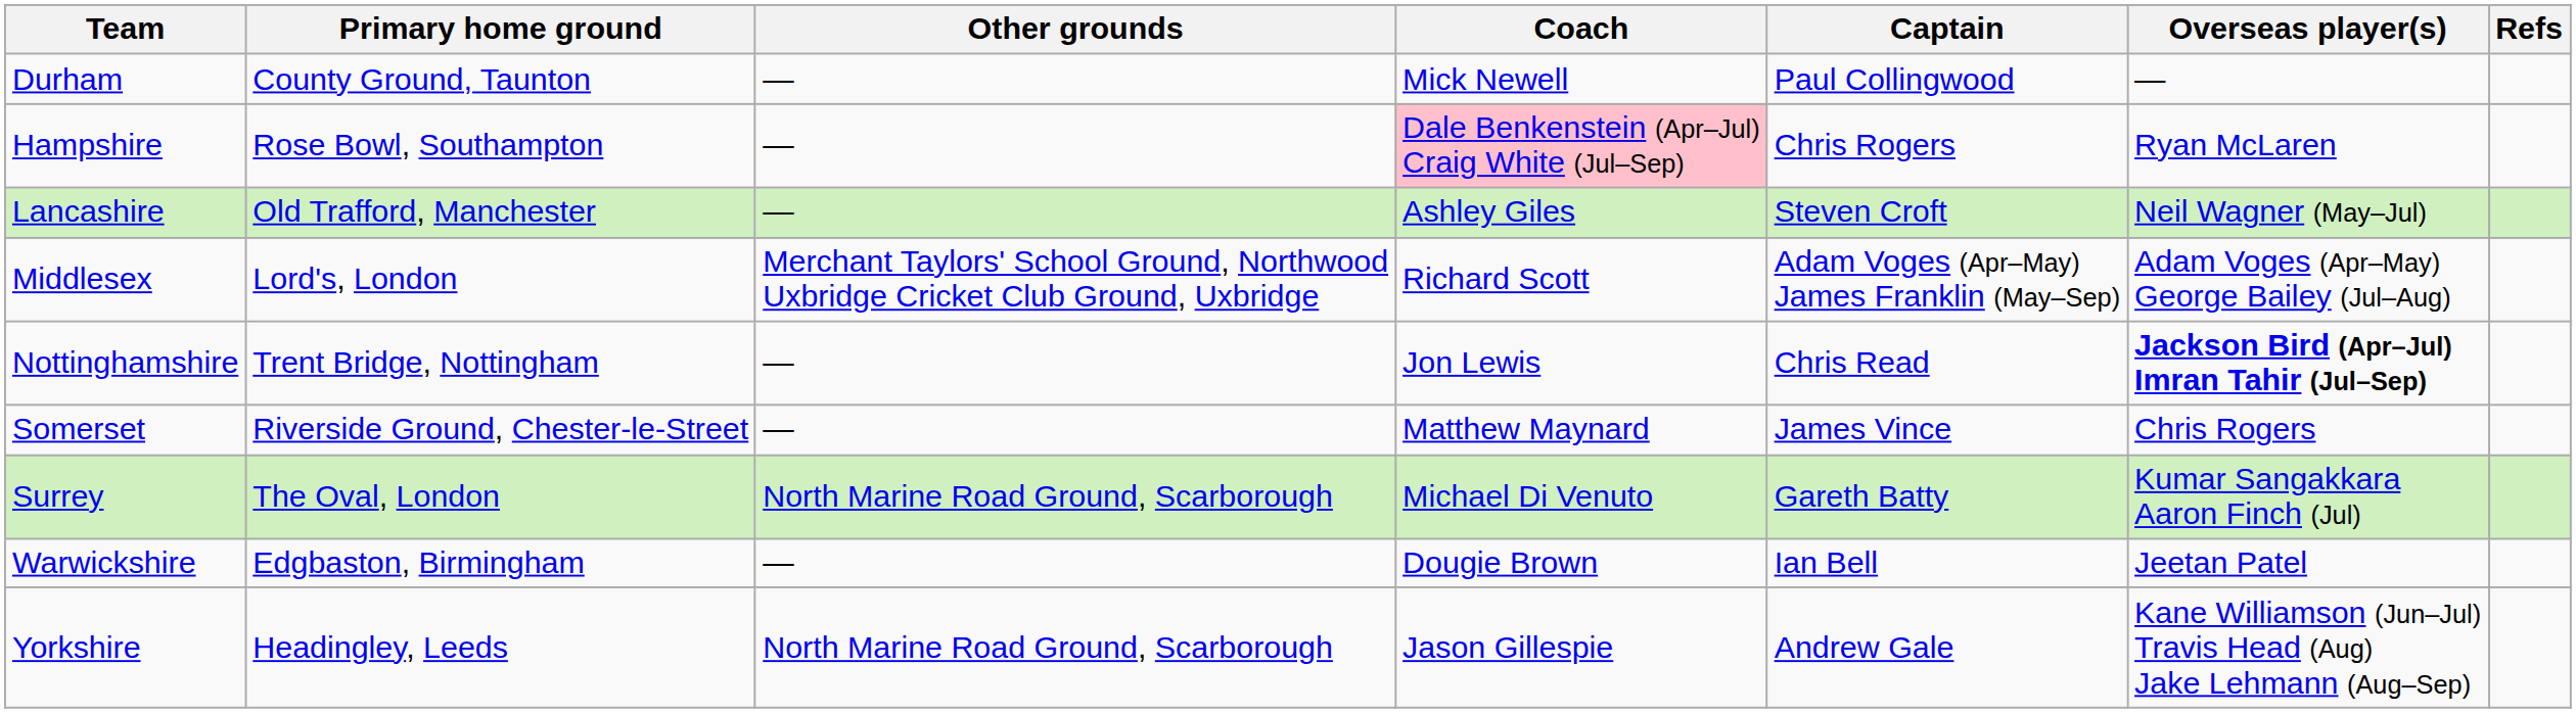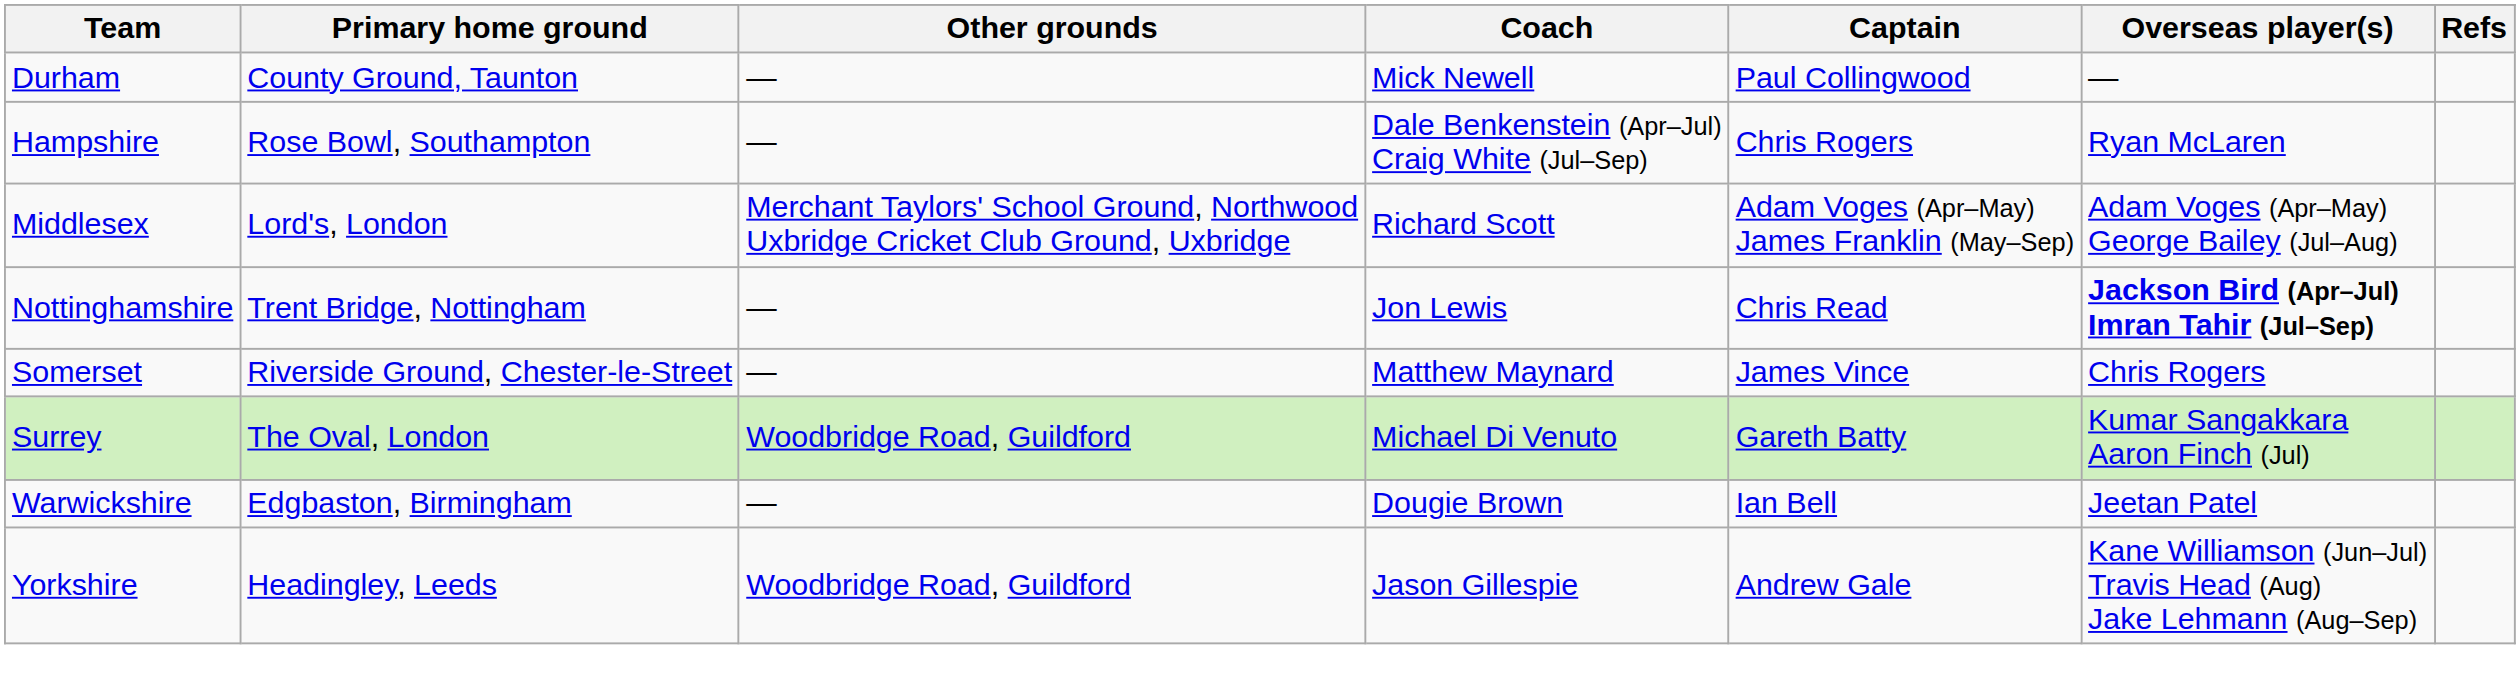 <table class="wikitable sortable">
 <tr>
 <th>Team</th>
 <th>Primary home ground</th>
 <th>Other grounds</th>
 <th>Coach</th>
 <th>Captain</th>
 <th>Overseas player(s)</th>
 <th>Refs</th>
 </tr>
 <tr>
 <td><a href='#'>Durham</a></td>
 <td><a href='#'>County Ground, Taunton</a></td>
 <td>—</td>
 <td> <a href='#'>Mick Newell</a></td>
 <td> <a href='#'>Paul Collingwood</a></td>
 <td>—</td>
 <td></td>
 </tr>
 <tr>
 <td><a href='#'>Hampshire</a></td>
 <td><a href='#'>Rose Bowl</a>, <a href='#'>Southampton</a></td>
 <td>—</td>
-<td style="background: pink;"> <a href='#'>Dale Benkenstein</a> <small>(Apr–Jul)</small><br> <a href='#'>Craig White</a> <small>(Jul–Sep)</small></td>
+<td> <a href='#'>Dale Benkenstein</a> <small>(Apr–Jul)</small><br> <a href='#'>Craig White</a> <small>(Jul–Sep)</small></td>
 <td> <a href='#'>Chris Rogers</a></td>
 <td> <a href='#'>Ryan McLaren</a></td>
-<td></td>
-</tr>
-<tr style="background-color:#D0F0C0">
-<td><a href='#'>Lancashire</a></td>
-<td><a href='#'>Old Trafford</a>, <a href='#'>Manchester</a></td>
-<td>—</td>
-<td> <a href='#'>Ashley Giles</a></td>
-<td> <a href='#'>Steven Croft</a></td>
-<td> <a href='#'>Neil Wagner</a> <small>(May–Jul)</small></td>
 <td></td>
 </tr>
 <tr>
 <td><a href='#'>Middlesex</a></td>
 <td><a href='#'>Lord's</a>, <a href='#'>London</a></td>
 <td><a href='#'>Merchant Taylors' School Ground</a>, <a href='#'>Northwood</a><br><a href='#'>Uxbridge Cricket Club Ground</a>, <a href='#'>Uxbridge</a></td>
 <td> <a href='#'>Richard Scott</a></td>
 <td> <a href='#'>Adam Voges</a> <small>(Apr–May)</small><br> <a href='#'>James Franklin</a> <small>(May–Sep)</small></td>
 <td> <a href='#'>Adam Voges</a> <small>(Apr–May)</small><br> <a href='#'>George Bailey</a> <small>(Jul–Aug)</small></td>
 <td></td>
 </tr>
 <tr>
 <td><a href='#'>Nottinghamshire</a></td>
 <td><a href='#'>Trent Bridge</a>, <a href='#'>Nottingham</a></td>
 <td>—</td>
 <td> <a href='#'>Jon Lewis</a></td>
 <td> <a href='#'>Chris Read</a></td>
 <td><strong> <a href='#'>Jackson Bird</a> <small>(Apr–Jul)</small><br> <a href='#'>Imran Tahir</a> <small>(Jul–Sep)</small></strong></td>
 <td></td>
 </tr>
 <tr>
 <td><a href='#'>Somerset</a></td>
 <td><a href='#'>Riverside Ground</a>, <a href='#'>Chester-le-Street</a></td>
 <td>—</td>
 <td> <a href='#'>Matthew Maynard</a></td>
 <td> <a href='#'>James Vince</a></td>
 <td> <a href='#'>Chris Rogers</a></td>
 <td></td>
 </tr>
 <tr style="background-color:#D0F0C0">
 <td><a href='#'>Surrey</a></td>
 <td><a href='#'>The Oval</a>, <a href='#'>London</a></td>
-<td><a href='#'>North Marine Road Ground</a>, <a href='#'>Scarborough</a></td>
+<td><a href='#'>Woodbridge Road</a>, <a href='#'>Guildford</a></td>
 <td> <a href='#'>Michael Di Venuto</a></td>
 <td> <a href='#'>Gareth Batty</a></td>
 <td> <a href='#'>Kumar Sangakkara</a><br> <a href='#'>Aaron Finch</a> <small>(Jul)</small></td>
 <td></td>
 </tr>
 <tr>
 <td><a href='#'>Warwickshire</a></td>
 <td><a href='#'>Edgbaston</a>, <a href='#'>Birmingham</a></td>
 <td>—</td>
 <td> <a href='#'>Dougie Brown</a></td>
 <td> <a href='#'>Ian Bell</a></td>
 <td> <a href='#'>Jeetan Patel</a></td>
 <td></td>
 </tr>
 <tr>
 <td><a href='#'>Yorkshire</a></td>
 <td><a href='#'>Headingley</a>, <a href='#'>Leeds</a></td>
-<td><a href='#'>North Marine Road Ground</a>, <a href='#'>Scarborough</a></td>
+<td><a href='#'>Woodbridge Road</a>, <a href='#'>Guildford</a></td>
 <td> <a href='#'>Jason Gillespie</a></td>
 <td> <a href='#'>Andrew Gale</a></td>
 <td> <a href='#'>Kane Williamson</a> <small>(Jun–Jul)</small><br> <a href='#'>Travis Head</a> <small>(Aug)</small><br> <a href='#'>Jake Lehmann</a> <small>(Aug–Sep)</small></td>
 <td></td>
 </tr>
 </table>
